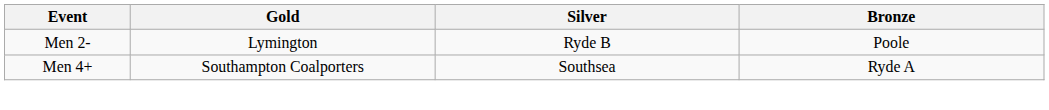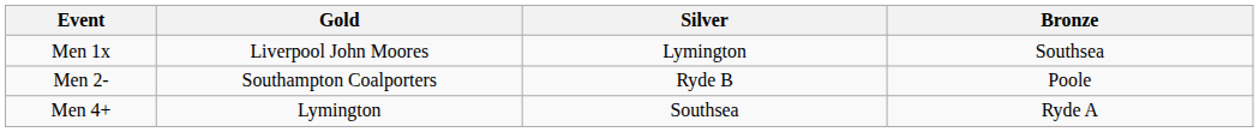 <table class="wikitable" style="text-align:center">
 <tr>
 <th width=120>Event</th>
 <th width=300>Gold</th>
 <th width=300>Silver</th>
 <th width=300>Bronze</th>
 </tr>
 <tr>
+<td>Men 1x</td>
+<td>Liverpool John Moores</td>
+<td>Lymington</td>
+<td>Southsea</td>
+</tr>
+<tr>
 <td>Men 2-</td>
-<td>Lymington</td>
+<td>Southampton Coalporters</td>
 <td>Ryde B</td>
 <td>Poole</td>
 </tr>
 <tr>
 <td>Men 4+</td>
-<td>Southampton Coalporters</td>
+<td>Lymington</td>
 <td>Southsea</td>
 <td>Ryde A</td>
 </tr>
 </table>
